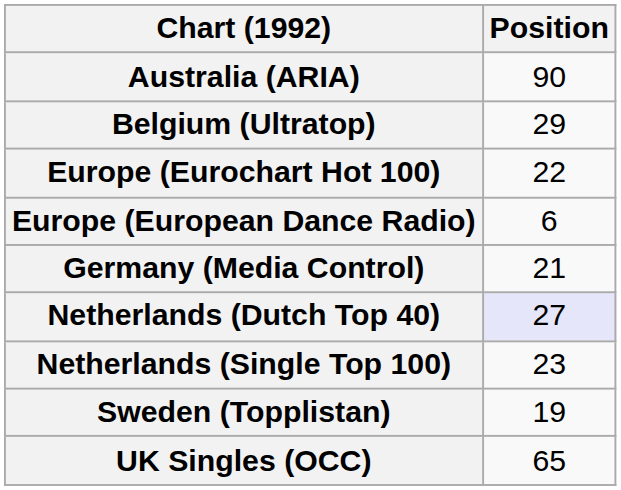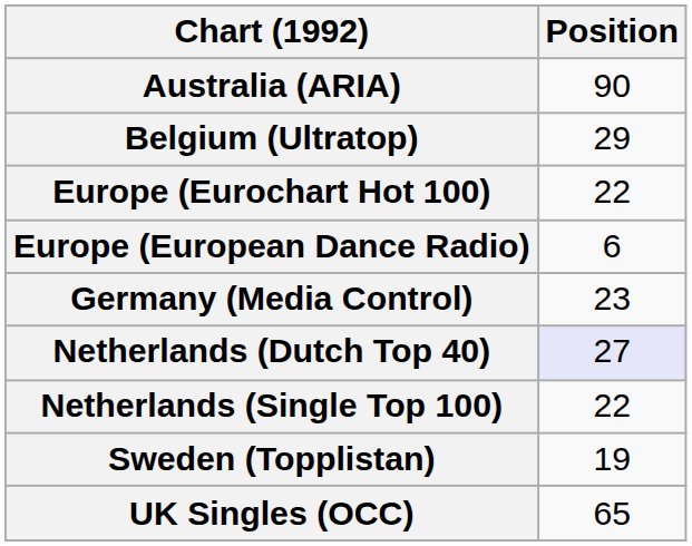 <table class="wikitable sortable plainrowheaders" style="text-align:center">
 <tr>
 <th>Chart (1992)</th>
 <th>Position</th>
 </tr>
 <tr>
 <th scope="row">Australia (ARIA)</th>
 <td>90</td>
 </tr>
 <tr>
 <th scope="row">Belgium (Ultratop)</th>
 <td>29</td>
 </tr>
 <tr>
 <th scope="row">Europe (Eurochart Hot 100)</th>
 <td>22</td>
 </tr>
 <tr>
 <th scope="row">Europe (European Dance Radio)</th>
 <td>6</td>
 </tr>
 <tr>
 <th scope="row">Germany (Media Control)</th>
-<td>21</td>
+<td>23</td>
 </tr>
 <tr>
 <th scope="row">Netherlands (Dutch Top 40)</th>
 <td style="background: lavender;">27</td>
 </tr>
 <tr>
 <th scope="row">Netherlands (Single Top 100)</th>
-<td>23</td>
+<td>22</td>
 </tr>
 <tr>
 <th scope="row">Sweden (Topplistan)</th>
 <td>19</td>
 </tr>
 <tr>
 <th scope="row">UK Singles (OCC)</th>
 <td>65</td>
 </tr>
 </table>
